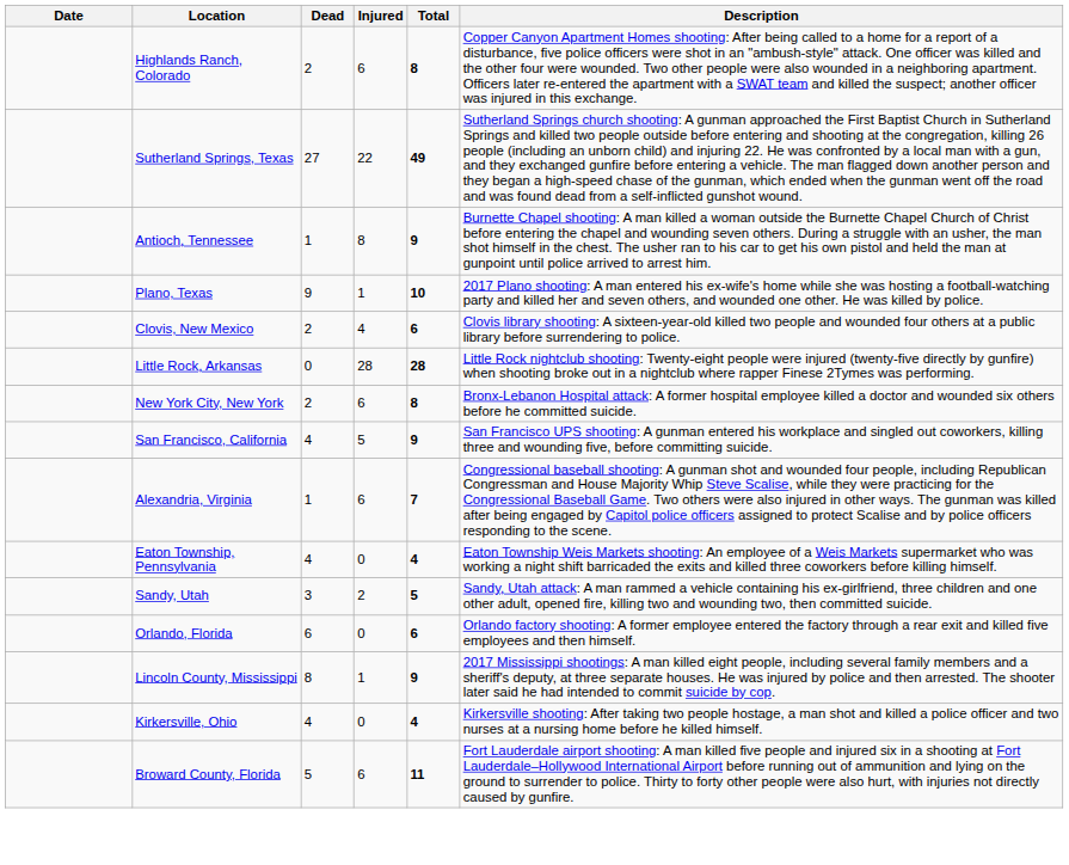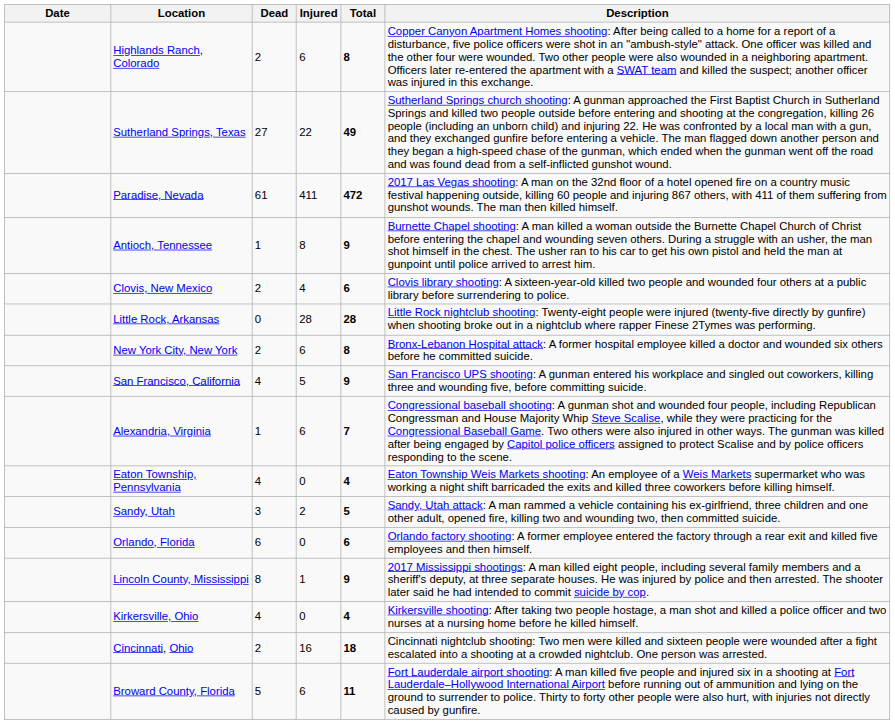 <table class="wikitable sortable">
 <tr>
 <th width=12%>Date</th>
 <th width=16%>Location</th>
 <th width=5%>Dead</th>
 <th width=5%>Injured</th>
 <th width=5%>Total</th>
 <th width=60%>Description</th>
 </tr>
 <tr>
 <td></td>
 <td><a href='#'>Highlands Ranch, Colorado</a></td>
 <td>2</td>
 <td>6</td>
 <td><strong>8</strong></td>
 <td><a href='#'>Copper Canyon Apartment Homes shooting</a>: After being called to a home for a report of a disturbance, five police officers were shot in an "ambush-style" attack. One officer was killed and the other four were wounded. Two other people were also wounded in a neighboring apartment. Officers later re-entered the apartment with a <a href='#'>SWAT team</a> and killed the suspect; another officer was injured in this exchange.</td>
 </tr>
 <tr>
 <td></td>
 <td><a href='#'>Sutherland Springs, Texas</a></td>
 <td>27</td>
 <td>22</td>
 <td><strong>49</strong></td>
 <td><a href='#'>Sutherland Springs church shooting</a>: A gunman approached the First Baptist Church in Sutherland Springs and killed two people outside before entering and shooting at the congregation, killing 26 people (including an unborn child) and injuring 22. He was confronted by a local man with a gun, and they exchanged gunfire before entering a vehicle. The man flagged down another person and they began a high-speed chase of the gunman, which ended when the gunman went off the road and was found dead from a self-inflicted gunshot wound.</td>
 </tr>
 <tr>
 <td></td>
+<td><a href='#'>Paradise, Nevada</a></td>
+<td>61</td>
+<td>411</td>
+<td><strong>472</strong></td>
+<td><a href='#'>2017 Las Vegas shooting</a>: A man on the 32nd floor of a hotel opened fire on a country music festival happening outside, killing 60 people and injuring 867 others, with 411 of them suffering from gunshot wounds. The man then killed himself.</td>
+</tr>
+<tr>
+<td></td>
 <td><a href='#'>Antioch, Tennessee</a></td>
 <td>1</td>
 <td>8</td>
 <td><strong>9</strong></td>
 <td><a href='#'>Burnette Chapel shooting</a>: A man killed a woman outside the Burnette Chapel Church of Christ before entering the chapel and wounding seven others. During a struggle with an usher, the man shot himself in the chest. The usher ran to his car to get his own pistol and held the man at gunpoint until police arrived to arrest him.</td>
-</tr>
-<tr>
-<td></td>
-<td><a href='#'>Plano, Texas</a></td>
-<td>9</td>
-<td>1</td>
-<td><strong>10</strong></td>
-<td><a href='#'>2017 Plano shooting</a>: A man entered his ex-wife's home while she was hosting a football-watching party and killed her and seven others, and wounded one other. He was killed by police.</td>
 </tr>
 <tr>
 <td></td>
 <td><a href='#'>Clovis, New Mexico</a></td>
 <td>2</td>
 <td>4</td>
 <td><strong>6</strong></td>
 <td><a href='#'>Clovis library shooting</a>: A sixteen-year-old killed two people and wounded four others at a public library before surrendering to police.</td>
 </tr>
 <tr>
 <td></td>
 <td><a href='#'>Little Rock, Arkansas</a></td>
 <td>0</td>
 <td>28</td>
 <td><strong>28</strong></td>
 <td><a href='#'>Little Rock nightclub shooting</a>: Twenty-eight people were injured (twenty-five directly by gunfire) when shooting broke out in a nightclub where rapper Finese 2Tymes was performing.</td>
 </tr>
 <tr>
 <td></td>
 <td><a href='#'>New York City, New York</a></td>
 <td>2</td>
 <td>6</td>
 <td><strong>8</strong></td>
 <td><a href='#'>Bronx-Lebanon Hospital attack</a>: A former hospital employee killed a doctor and wounded six others before he committed suicide.</td>
 </tr>
 <tr>
 <td></td>
 <td><a href='#'>San Francisco, California</a></td>
 <td>4</td>
 <td>5</td>
 <td><strong>9</strong></td>
 <td><a href='#'>San Francisco UPS shooting</a>: A gunman entered his workplace and singled out coworkers, killing three and wounding five, before committing suicide.</td>
 </tr>
 <tr>
 <td></td>
 <td><a href='#'>Alexandria, Virginia</a></td>
 <td>1</td>
 <td>6</td>
 <td><strong>7</strong></td>
 <td><a href='#'>Congressional baseball shooting</a>: A gunman shot and wounded four people, including Republican Congressman and House Majority Whip <a href='#'>Steve Scalise</a>, while they were practicing for the <a href='#'>Congressional Baseball Game</a>. Two others were also injured in other ways. The gunman was killed after being engaged by <a href='#'>Capitol police officers</a> assigned to protect Scalise and by police officers responding to the scene.</td>
 </tr>
 <tr>
 <td></td>
 <td><a href='#'>Eaton Township, Pennsylvania</a></td>
 <td>4</td>
 <td>0</td>
 <td><strong>4</strong></td>
 <td><a href='#'>Eaton Township Weis Markets shooting</a>: An employee of a <a href='#'>Weis Markets</a> supermarket who was working a night shift barricaded the exits and killed three coworkers before killing himself.</td>
 </tr>
 <tr>
 <td></td>
 <td><a href='#'>Sandy, Utah</a></td>
 <td>3</td>
 <td>2</td>
 <td><strong>5</strong></td>
 <td><a href='#'>Sandy, Utah attack</a>: A man rammed a vehicle containing his ex-girlfriend, three children and one other adult, opened fire, killing two and wounding two, then committed suicide.</td>
 </tr>
 <tr>
 <td></td>
 <td><a href='#'>Orlando, Florida</a></td>
 <td>6</td>
 <td>0</td>
 <td><strong>6</strong></td>
 <td><a href='#'>Orlando factory shooting</a>: A former employee entered the factory through a rear exit and killed five employees and then himself.</td>
 </tr>
 <tr>
 <td></td>
 <td><a href='#'>Lincoln County, Mississippi</a></td>
 <td>8</td>
 <td>1</td>
 <td><strong>9</strong></td>
 <td><a href='#'>2017 Mississippi shootings</a>: A man killed eight people, including several family members and a sheriff's deputy, at three separate houses. He was injured by police and then arrested. The shooter later said he had intended to commit <a href='#'>suicide by cop</a>.</td>
 </tr>
 <tr>
 <td></td>
 <td><a href='#'>Kirkersville, Ohio</a></td>
 <td>4</td>
 <td>0</td>
 <td><strong>4</strong></td>
 <td><a href='#'>Kirkersville shooting</a>: After taking two people hostage, a man shot and killed a police officer and two nurses at a nursing home before he killed himself.</td>
 </tr>
 <tr>
 <td></td>
+<td><a href='#'>Cincinnati</a>, <a href='#'>Ohio</a></td>
+<td>2</td>
+<td>16</td>
+<td><strong>18</strong></td>
+<td>Cincinnati nightclub shooting: Two men were killed and sixteen people were wounded after a fight escalated into a shooting at a crowded nightclub. One person was arrested.</td>
+</tr>
+<tr>
+<td></td>
 <td><a href='#'>Broward County, Florida</a></td>
 <td>5</td>
 <td>6</td>
 <td><strong>11</strong></td>
 <td><a href='#'>Fort Lauderdale airport shooting</a>: A man killed five people and injured six in a shooting at <a href='#'>Fort Lauderdale–Hollywood International Airport</a> before running out of ammunition and lying on the ground to surrender to police. Thirty to forty other people were also hurt, with injuries not directly caused by gunfire.</td>
 </tr>
 </table>
